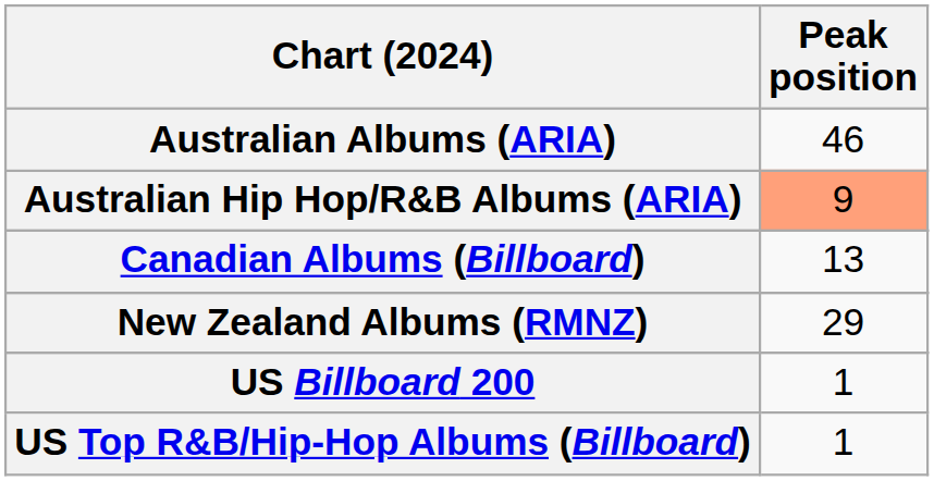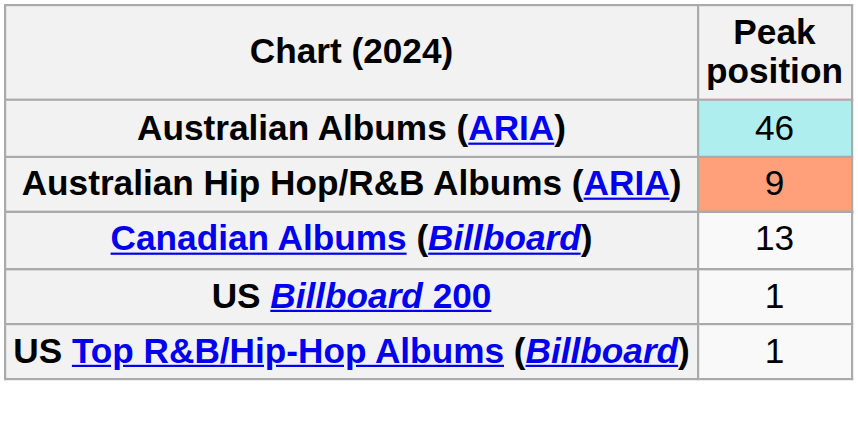 <table class="wikitable sortable plainrowheaders" style="text-align:center">
 <tr>
 <th scope="col">Chart (2024)</th>
 <th scope="col">Peak<br>position</th>
 </tr>
 <tr>
 <th scope="row">Australian Albums (<a href='#'>ARIA</a>)</th>
-<td>46</td>
+<td style="background: paleturquoise;">46</td>
 </tr>
 <tr>
 <th scope="row">Australian Hip Hop/R&B Albums (<a href='#'>ARIA</a>)</th>
 <td style="background: lightsalmon;">9</td>
 </tr>
 <tr>
 </tr>
 <tr>
 </tr>
 <tr>
 </tr>
 <tr>
 <th scope="row"><a href='#'>Canadian Albums</a> (<em><a href='#'>Billboard</a></em>)</th>
 <td>13</td>
 </tr>
 <tr>
 </tr>
 <tr>
 </tr>
 <tr>
 </tr>
 <tr>
 </tr>
 <tr>
 </tr>
 <tr>
-<th scope="row">New Zealand Albums (<a href='#'>RMNZ</a>)</th>
-<td>29</td>
-</tr>
-<tr>
 </tr>
 <tr>
 </tr>
 <tr>
 </tr>
 <tr>
 </tr>
 <tr>
 </tr>
 <tr>
 <th scope="row">US <a href='#'><em>Billboard</em> 200</a></th>
 <td>1</td>
 </tr>
 <tr>
 <th scope="row">US <a href='#'>Top R&B/Hip-Hop Albums</a> (<em><a href='#'>Billboard</a></em>)</th>
 <td>1</td>
 </tr>
 </table>
